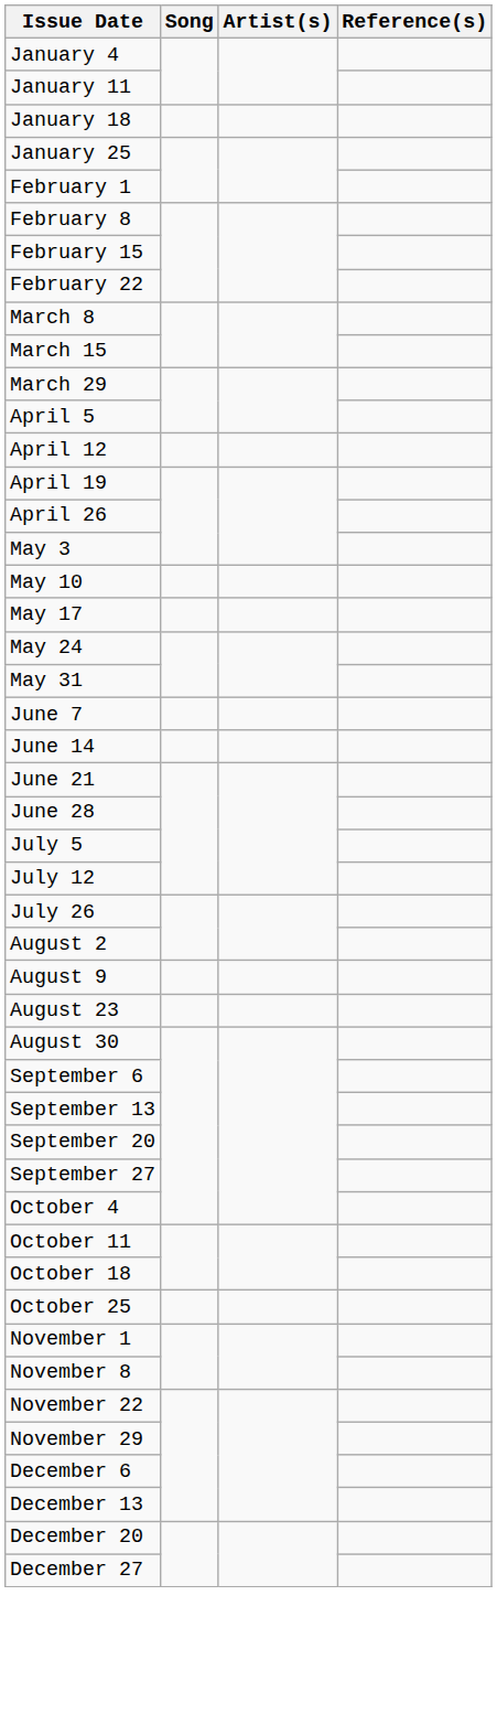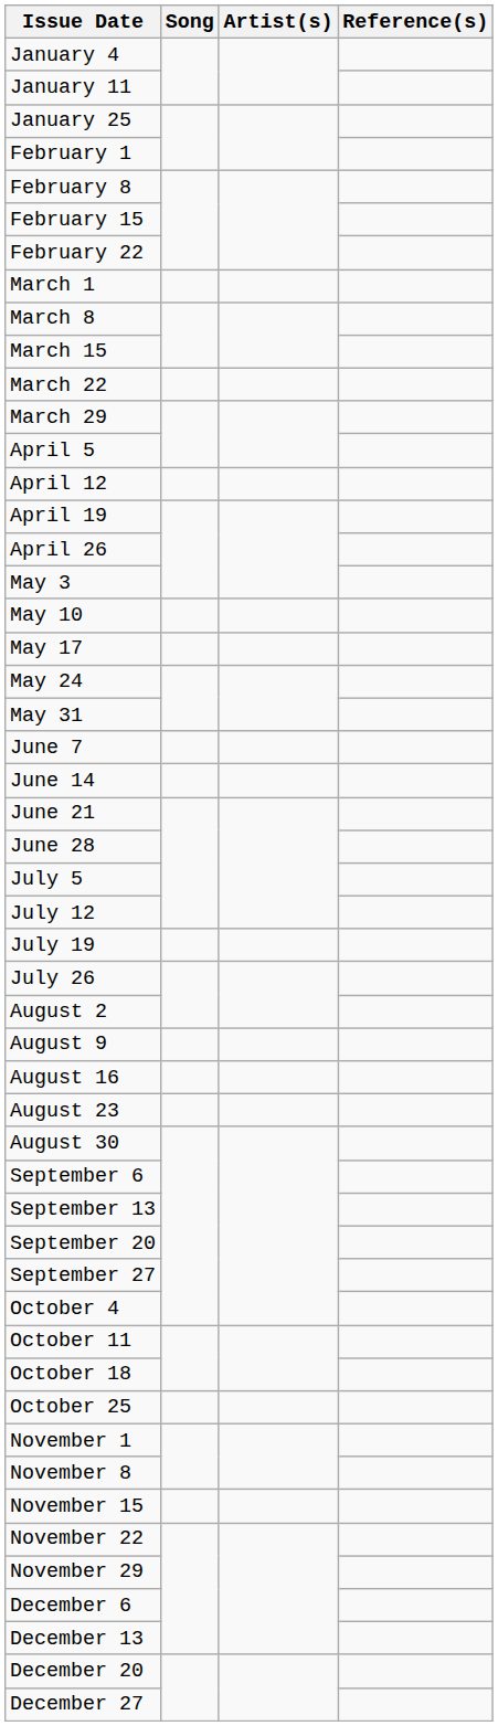 <table class="wikitable">
 <tr>
 <th style="text-align: center;">Issue Date</th>
 <th style="text-align: center;">Song</th>
 <th style="text-align: center;">Artist(s)</th>
 <th style="text-align: center;">Reference(s)</th>
 </tr>
 <tr>
 <td>January 4</td>
 <td rowspan=2></td>
 <td rowspan=2></td>
 <td></td>
 </tr>
 <tr>
 <td>January 11</td>
-<td></td>
-</tr>
-<tr>
-<td>January 18</td>
-<td></td>
-<td></td>
 <td></td>
 </tr>
 <tr>
 <td>January 25</td>
 <td rowspan=2></td>
 <td rowspan=2></td>
 <td></td>
 </tr>
 <tr>
 <td>February 1</td>
 <td></td>
 </tr>
 <tr>
 <td>February 8</td>
 <td rowspan=3></td>
 <td rowspan=3></td>
 <td></td>
 </tr>
 <tr>
 <td>February 15</td>
 <td></td>
 </tr>
 <tr>
 <td>February 22</td>
 <td></td>
 </tr>
 <tr>
+<td>March 1</td>
+<td></td>
+<td></td>
+<td></td>
+</tr>
+<tr>
 <td>March 8</td>
 <td rowspan=2></td>
 <td rowspan=2></td>
 <td></td>
 </tr>
 <tr>
 <td>March 15</td>
+<td></td>
+</tr>
+<tr>
+<td>March 22</td>
+<td></td>
+<td></td>
 <td></td>
 </tr>
 <tr>
 <td>March 29</td>
 <td rowspan=2></td>
 <td rowspan=2></td>
 <td></td>
 </tr>
 <tr>
 <td>April 5</td>
 <td></td>
 </tr>
 <tr>
 <td>April 12</td>
 <td></td>
 <td></td>
 <td></td>
 </tr>
 <tr>
 <td>April 19</td>
 <td rowspan=3></td>
 <td rowspan=3></td>
 <td></td>
 </tr>
 <tr>
 <td>April 26</td>
 <td></td>
 </tr>
 <tr>
 <td>May 3</td>
 <td></td>
 </tr>
 <tr>
 <td>May 10</td>
 <td></td>
 <td></td>
 <td></td>
 </tr>
 <tr>
 <td>May 17</td>
 <td></td>
 <td></td>
 <td></td>
 </tr>
 <tr>
 <td>May 24</td>
 <td rowspan=2></td>
 <td rowspan=2></td>
 <td></td>
 </tr>
 <tr>
 <td>May 31</td>
 <td></td>
 </tr>
 <tr>
 <td>June 7</td>
 <td></td>
 <td></td>
 <td></td>
 </tr>
 <tr>
 <td>June 14</td>
 <td></td>
 <td></td>
 <td></td>
 </tr>
 <tr>
 <td>June 21</td>
 <td rowspan=4></td>
 <td rowspan=4></td>
 <td></td>
 </tr>
 <tr>
 <td>June 28</td>
 <td></td>
 </tr>
 <tr>
 <td>July 5</td>
 <td></td>
 </tr>
 <tr>
 <td>July 12</td>
 <td></td>
 </tr>
 <tr>
+<td>July 19</td>
+<td></td>
+<td></td>
+<td></td>
+</tr>
+<tr>
 <td>July 26</td>
 <td rowspan=2></td>
 <td rowspan=2></td>
 <td></td>
 </tr>
 <tr>
 <td>August 2</td>
 <td></td>
 </tr>
 <tr>
 <td>August 9</td>
+<td></td>
+<td></td>
+<td></td>
+</tr>
+<tr>
+<td>August 16</td>
 <td></td>
 <td></td>
 <td></td>
 </tr>
 <tr>
 <td>August 23</td>
 <td></td>
 <td></td>
 <td></td>
 </tr>
 <tr>
 <td>August 30</td>
 <td rowspan=6></td>
 <td rowspan=6></td>
 <td></td>
 </tr>
 <tr>
 <td>September 6</td>
 <td></td>
 </tr>
 <tr>
 <td>September 13</td>
 <td></td>
 </tr>
 <tr>
 <td>September 20</td>
 <td></td>
 </tr>
 <tr>
 <td>September 27</td>
 <td></td>
 </tr>
 <tr>
 <td>October 4</td>
 <td></td>
 </tr>
 <tr>
 <td>October 11</td>
 <td rowspan=2></td>
 <td rowspan=2></td>
 <td></td>
 </tr>
 <tr>
 <td>October 18</td>
 <td></td>
 </tr>
 <tr>
 <td>October 25</td>
 <td></td>
 <td></td>
 <td></td>
 </tr>
 <tr>
 <td>November 1</td>
 <td rowspan=2></td>
 <td rowspan=2></td>
 <td></td>
 </tr>
 <tr>
 <td>November 8</td>
 <td></td>
 </tr>
 <tr>
+<td>November 15</td>
+<td></td>
+<td></td>
+<td></td>
+</tr>
+<tr>
 <td>November 22</td>
 <td rowspan=4></td>
 <td rowspan=4></td>
 <td></td>
 </tr>
 <tr>
 <td>November 29</td>
 <td></td>
 </tr>
 <tr>
 <td>December 6</td>
 <td></td>
 </tr>
 <tr>
 <td>December 13</td>
 <td></td>
 </tr>
 <tr>
 <td>December 20</td>
 <td rowspan=2></td>
 <td rowspan=2></td>
 <td></td>
 </tr>
 <tr>
 <td>December 27</td>
 <td></td>
 </tr>
 </table>
